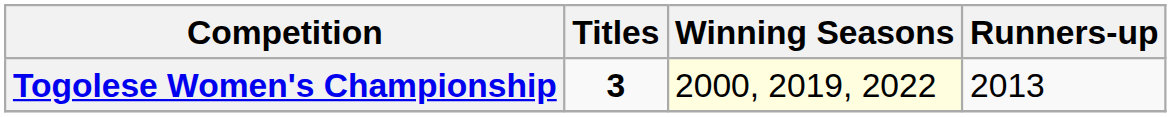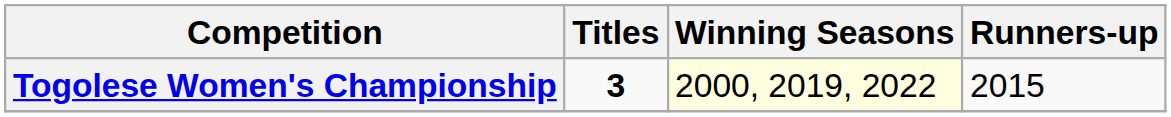 <table class="wikitable plainrowheaders" style="font-size:95%; text-align:center;">
 <tr>
 <th style="width:5">Competition</th>
 <th style="width:5">Titles</th>
 <th style="width:5">Winning Seasons</th>
 <th style="width:5">Runners-up</th>
 </tr>
 <tr>
 <th scope=col><a href='#'>Togolese Women's Championship</a></th>
 <td><strong>3</strong></td>
 <td align="left" style="background: lightyellow;">2000, 2019, 2022</td>
-<td align="left">2013</td>
+<td align="left">2015</td>
 </tr>
 <tr>
 </tr>
 </table>
